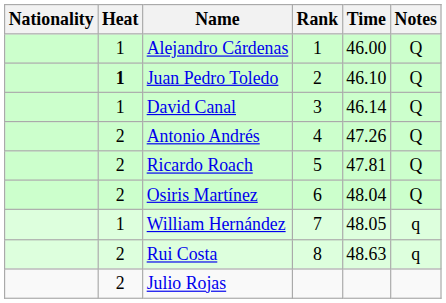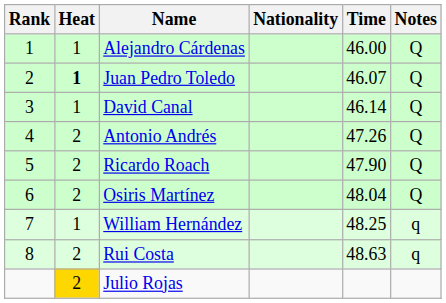 <table class="wikitable sortable" style="text-align:center;font-size:95%">
 <tr>
-<th>Nationality</th>
+<th>Rank</th>
 <th>Heat</th>
 <th>Name</th>
-<th>Rank</th>
+<th>Nationality</th>
 <th>Time</th>
 <th>Notes</th>
 </tr>
 <tr bgcolor=ccffcc>
-<td align=left></td>
+<td>1</td>
 <td>1</td>
 <td align=left><a href='#'>Alejandro Cárdenas</a></td>
-<td>1</td>
+<td align=left></td>
 <td>46.00</td>
 <td>Q</td>
 </tr>
 <tr bgcolor=ccffcc>
-<td align=left></td>
+<td>2</td>
 <td><strong>1</strong></td>
 <td align=left><a href='#'>Juan Pedro Toledo</a></td>
-<td>2</td>
-<td>46.10</td>
+<td align=left></td>
+<td>46.07</td>
 <td>Q</td>
 </tr>
 <tr bgcolor=ccffcc>
-<td align=left></td>
+<td>3</td>
 <td>1</td>
 <td align=left><a href='#'>David Canal</a></td>
-<td>3</td>
+<td align=left></td>
 <td>46.14</td>
 <td>Q</td>
 </tr>
 <tr bgcolor=ccffcc>
-<td align=left></td>
+<td>4</td>
 <td>2</td>
 <td align=left><a href='#'>Antonio Andrés</a></td>
-<td>4</td>
+<td align=left></td>
 <td>47.26</td>
 <td>Q</td>
 </tr>
 <tr bgcolor=ccffcc>
-<td align=left></td>
+<td>5</td>
 <td>2</td>
 <td align=left><a href='#'>Ricardo Roach</a></td>
-<td>5</td>
-<td>47.81</td>
+<td align=left></td>
+<td>47.90</td>
 <td>Q</td>
 </tr>
 <tr bgcolor=ccffcc>
-<td align=left></td>
+<td>6</td>
 <td>2</td>
 <td align=left><a href='#'>Osiris Martínez</a></td>
-<td>6</td>
+<td align=left></td>
 <td>48.04</td>
 <td>Q</td>
 </tr>
 <tr bgcolor=ddffdd>
-<td align=left></td>
+<td>7</td>
 <td>1</td>
 <td align=left><a href='#'>William Hernández</a></td>
-<td>7</td>
-<td>48.05</td>
+<td align=left></td>
+<td>48.25</td>
 <td>q</td>
 </tr>
 <tr bgcolor=ddffdd>
-<td align=left></td>
+<td>8</td>
 <td>2</td>
 <td align=left><a href='#'>Rui Costa</a></td>
-<td>8</td>
+<td align=left></td>
 <td>48.63</td>
 <td>q</td>
 </tr>
 <tr>
+<td></td>
+<td style="background: gold;">2</td>
+<td align=left><a href='#'>Julio Rojas</a></td>
 <td align=left></td>
-<td>2</td>
-<td align=left><a href='#'>Julio Rojas</a></td>
-<td></td>
 <td></td>
 <td></td>
 </tr>
 </table>
